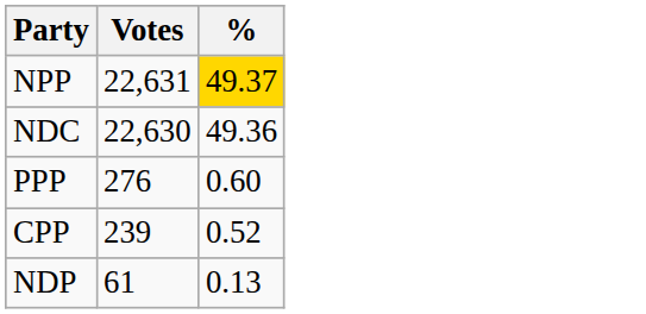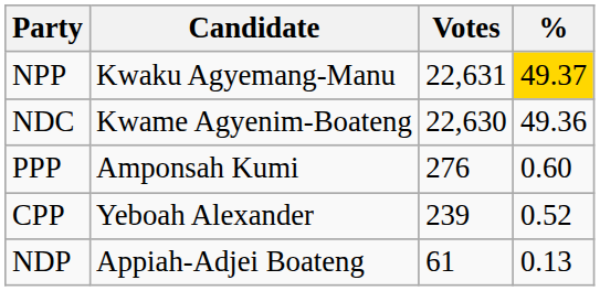 <table class="wikitable">
 <tr>
 <th><strong>Party</strong></th>
+<th><strong>Candidate</strong></th>
 <th><strong>Votes</strong></th>
 <th><strong>%</strong></th>
 </tr>
 <tr>
 <td>NPP</td>
+<td>Kwaku Agyemang-Manu</td>
 <td>22,631</td>
 <td style="background: gold;">49.37</td>
 </tr>
 <tr>
 <td>NDC</td>
+<td>Kwame Agyenim-Boateng</td>
 <td>22,630</td>
 <td>49.36</td>
 </tr>
 <tr>
 <td>PPP</td>
+<td>Amponsah Kumi</td>
 <td>276</td>
 <td>0.60</td>
 </tr>
 <tr>
 <td>CPP</td>
+<td>Yeboah Alexander</td>
 <td>239</td>
 <td>0.52</td>
 </tr>
 <tr>
 <td>NDP</td>
+<td>Appiah-Adjei Boateng</td>
 <td>61</td>
 <td>0.13</td>
 </tr>
 </table>
